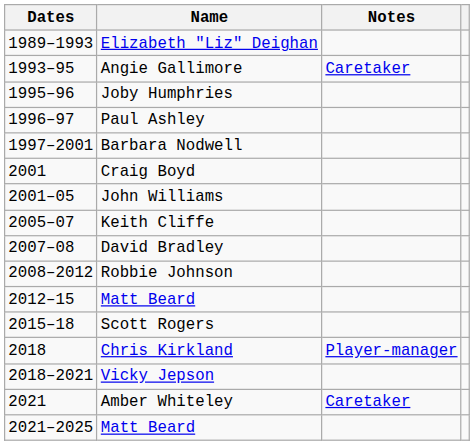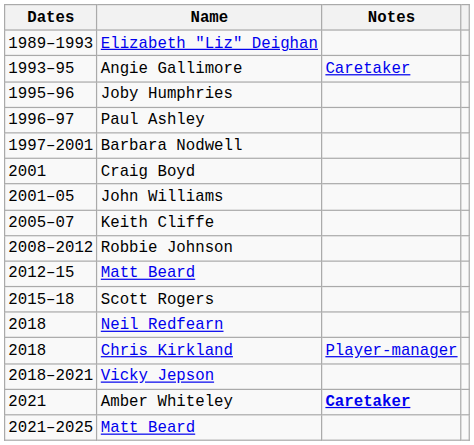 <table class="wikitable">
 <tr>
 <th>Dates</th>
 <th>Name</th>
 <th>Notes</th>
 <th></th>
 </tr>
 <tr>
 <td>1989–1993</td>
 <td><a href='#'>Elizabeth "Liz" Deighan</a></td>
 <td></td>
 <td></td>
 </tr>
 <tr>
 <td>1993–95</td>
 <td>Angie Gallimore</td>
 <td><a href='#'>Caretaker</a></td>
 <td></td>
 </tr>
 <tr>
 <td>1995–96</td>
 <td>Joby Humphries</td>
 <td></td>
 <td></td>
 </tr>
 <tr>
 <td>1996–97</td>
 <td>Paul Ashley</td>
 <td></td>
 <td></td>
 </tr>
 <tr>
 <td>1997–2001</td>
 <td>Barbara Nodwell</td>
 <td></td>
 <td></td>
 </tr>
 <tr>
 <td>2001</td>
 <td>Craig Boyd</td>
 <td></td>
 <td></td>
 </tr>
 <tr>
 <td>2001–05</td>
 <td>John Williams</td>
 <td></td>
 <td></td>
 </tr>
 <tr>
 <td>2005–07</td>
 <td>Keith Cliffe</td>
 <td></td>
 <td></td>
 </tr>
 <tr>
-<td>2007–08</td>
-<td>David Bradley</td>
-<td></td>
-<td></td>
-</tr>
-<tr>
 <td>2008–2012</td>
 <td>Robbie Johnson</td>
 <td></td>
 <td></td>
 </tr>
 <tr>
 <td>2012–15</td>
 <td><a href='#'>Matt Beard</a></td>
 <td></td>
 <td></td>
 </tr>
 <tr>
 <td>2015–18</td>
 <td>Scott Rogers</td>
 <td></td>
 <td></td>
 </tr>
 <tr>
 <td>2018</td>
+<td><a href='#'>Neil Redfearn</a></td>
+<td></td>
+<td></td>
+</tr>
+<tr>
+<td>2018</td>
 <td><a href='#'>Chris Kirkland</a></td>
 <td><a href='#'>Player-manager</a></td>
 <td></td>
 </tr>
 <tr>
 <td>2018–2021</td>
 <td><a href='#'>Vicky Jepson</a></td>
 <td></td>
 <td></td>
 </tr>
 <tr>
 <td>2021</td>
 <td>Amber Whiteley</td>
-<td><a href='#'>Caretaker</a></td>
+<td><strong><a href='#'>Caretaker</a></strong></td>
 <td></td>
 </tr>
 <tr>
 <td>2021–2025</td>
 <td><a href='#'>Matt Beard</a></td>
 <td></td>
 <td></td>
 </tr>
 </table>
